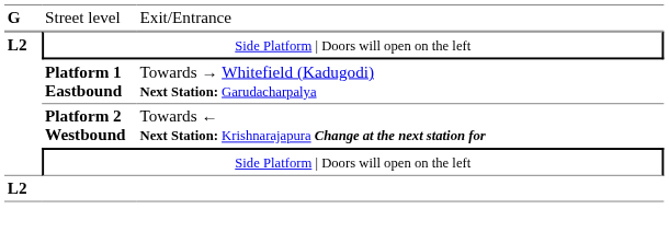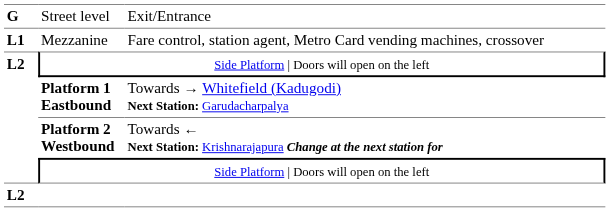 <table table border=0 cellspacing=0 cellpadding=3>
 <tr>
 <td style="border-bottom:solid 1px gray;border-top:solid 1px gray;" width=30 valign=top><strong>G</strong></td>
 <td style="border-top:solid 1px gray;border-bottom:solid 1px gray;" width=85 valign=top>Street level</td>
 <td style="border-top:solid 1px gray;border-bottom:solid 1px gray;" width=500 valign=top>Exit/Entrance</td>
+</tr>
+<tr>
+<td valign=top><strong>L1</strong></td>
+<td valign=top>Mezzanine</td>
+<td valign=top>Fare control, station agent, Metro Card vending machines, crossover<br></td>
 </tr>
 <tr>
 <td style="border-top:solid 1px gray;border-bottom:solid 1px gray;" width=30 rowspan=4 valign=top><strong>L2</strong></td>
 <td style="border-top:solid 1px gray;border-right:solid 2px black;border-left:solid 2px black;border-bottom:solid 2px black;text-align:center;" colspan=2><small><a href='#'>Side Platform</a> | Doors will open on the left </small></td>
 </tr>
 <tr>
 <td style="border-bottom:solid 1px gray;" width=85><span><strong>Platform 1</strong><br><strong>Eastbound</strong></span></td>
 <td style="border-bottom:solid 1px gray;" width=500>Towards → <a href='#'>Whitefield (Kadugodi)</a><br><small><strong>Next Station:</strong> <a href='#'>Garudacharpalya</a></small></td>
 </tr>
 <tr>
 <td><span><strong>Platform 2 Westbound</strong></span></td>
 <td>Towards ← <br><small><strong>Next Station:</strong> <a href='#'>Krishnarajapura</a> <strong><em>Change at the next station for </em></strong></small></td>
 </tr>
 <tr>
 <td style="border-top:solid 2px black;border-right:solid 2px black;border-left:solid 2px black;border-bottom:solid 1px gray;" colspan=2  align=center><small><a href='#'>Side Platform</a> | Doors will open on the left </small></td>
 </tr>
 <tr>
 <td style="border-bottom:solid 1px gray;" width=30 rowspan=2 valign=top><strong>L2</strong></td>
 <td style="border-bottom:solid 1px gray;" width=85></td>
 <td style="border-bottom:solid 1px gray;" width=500></td>
 </tr>
 <tr>
 </tr>
 </table>
